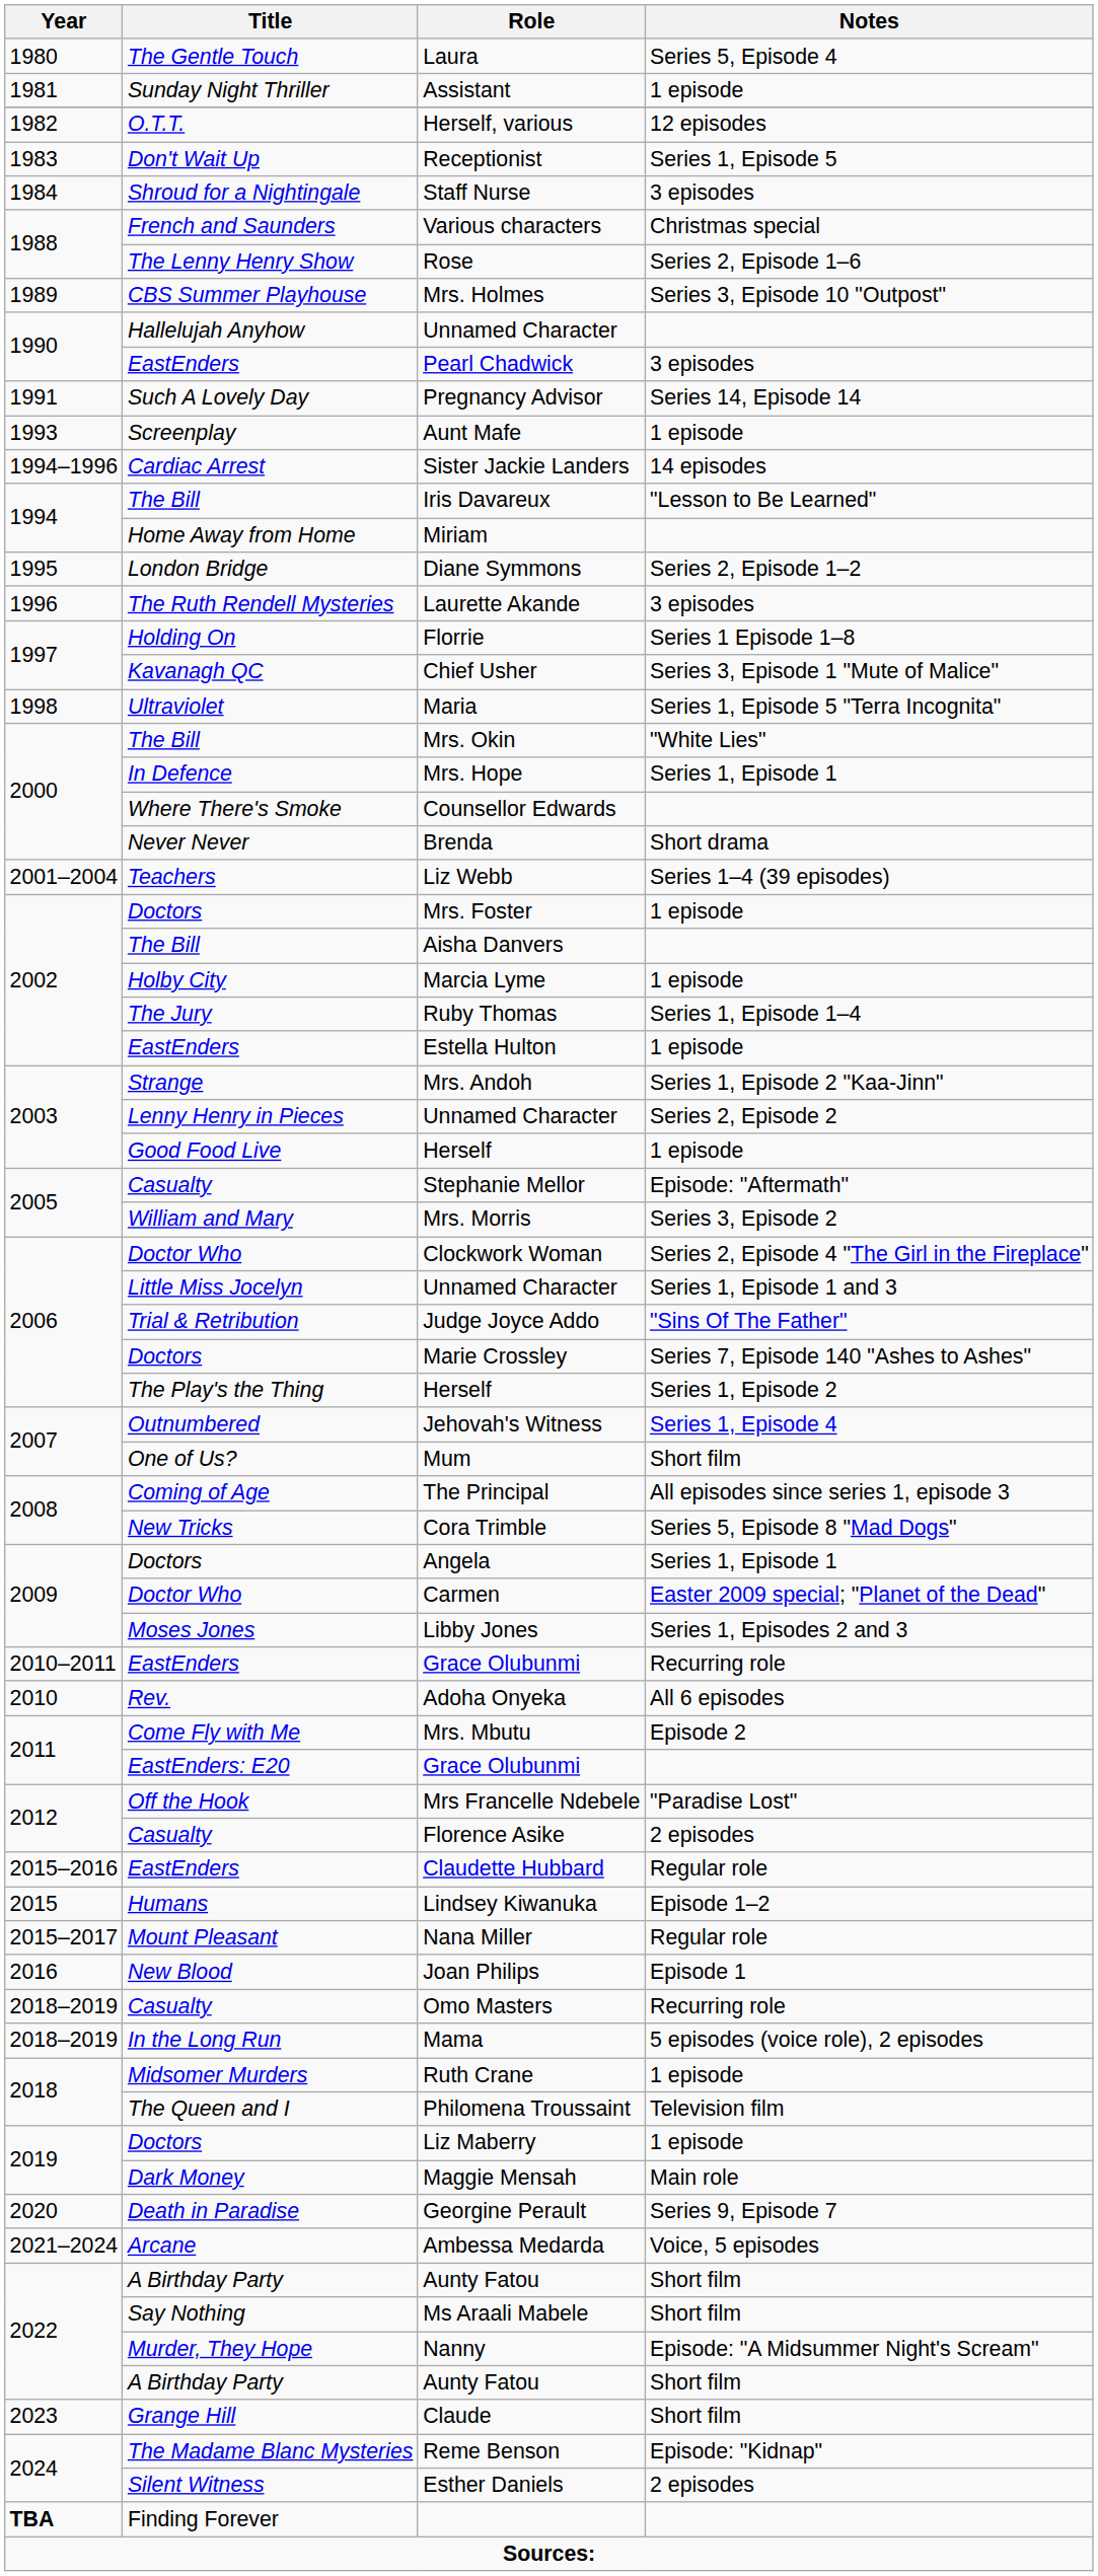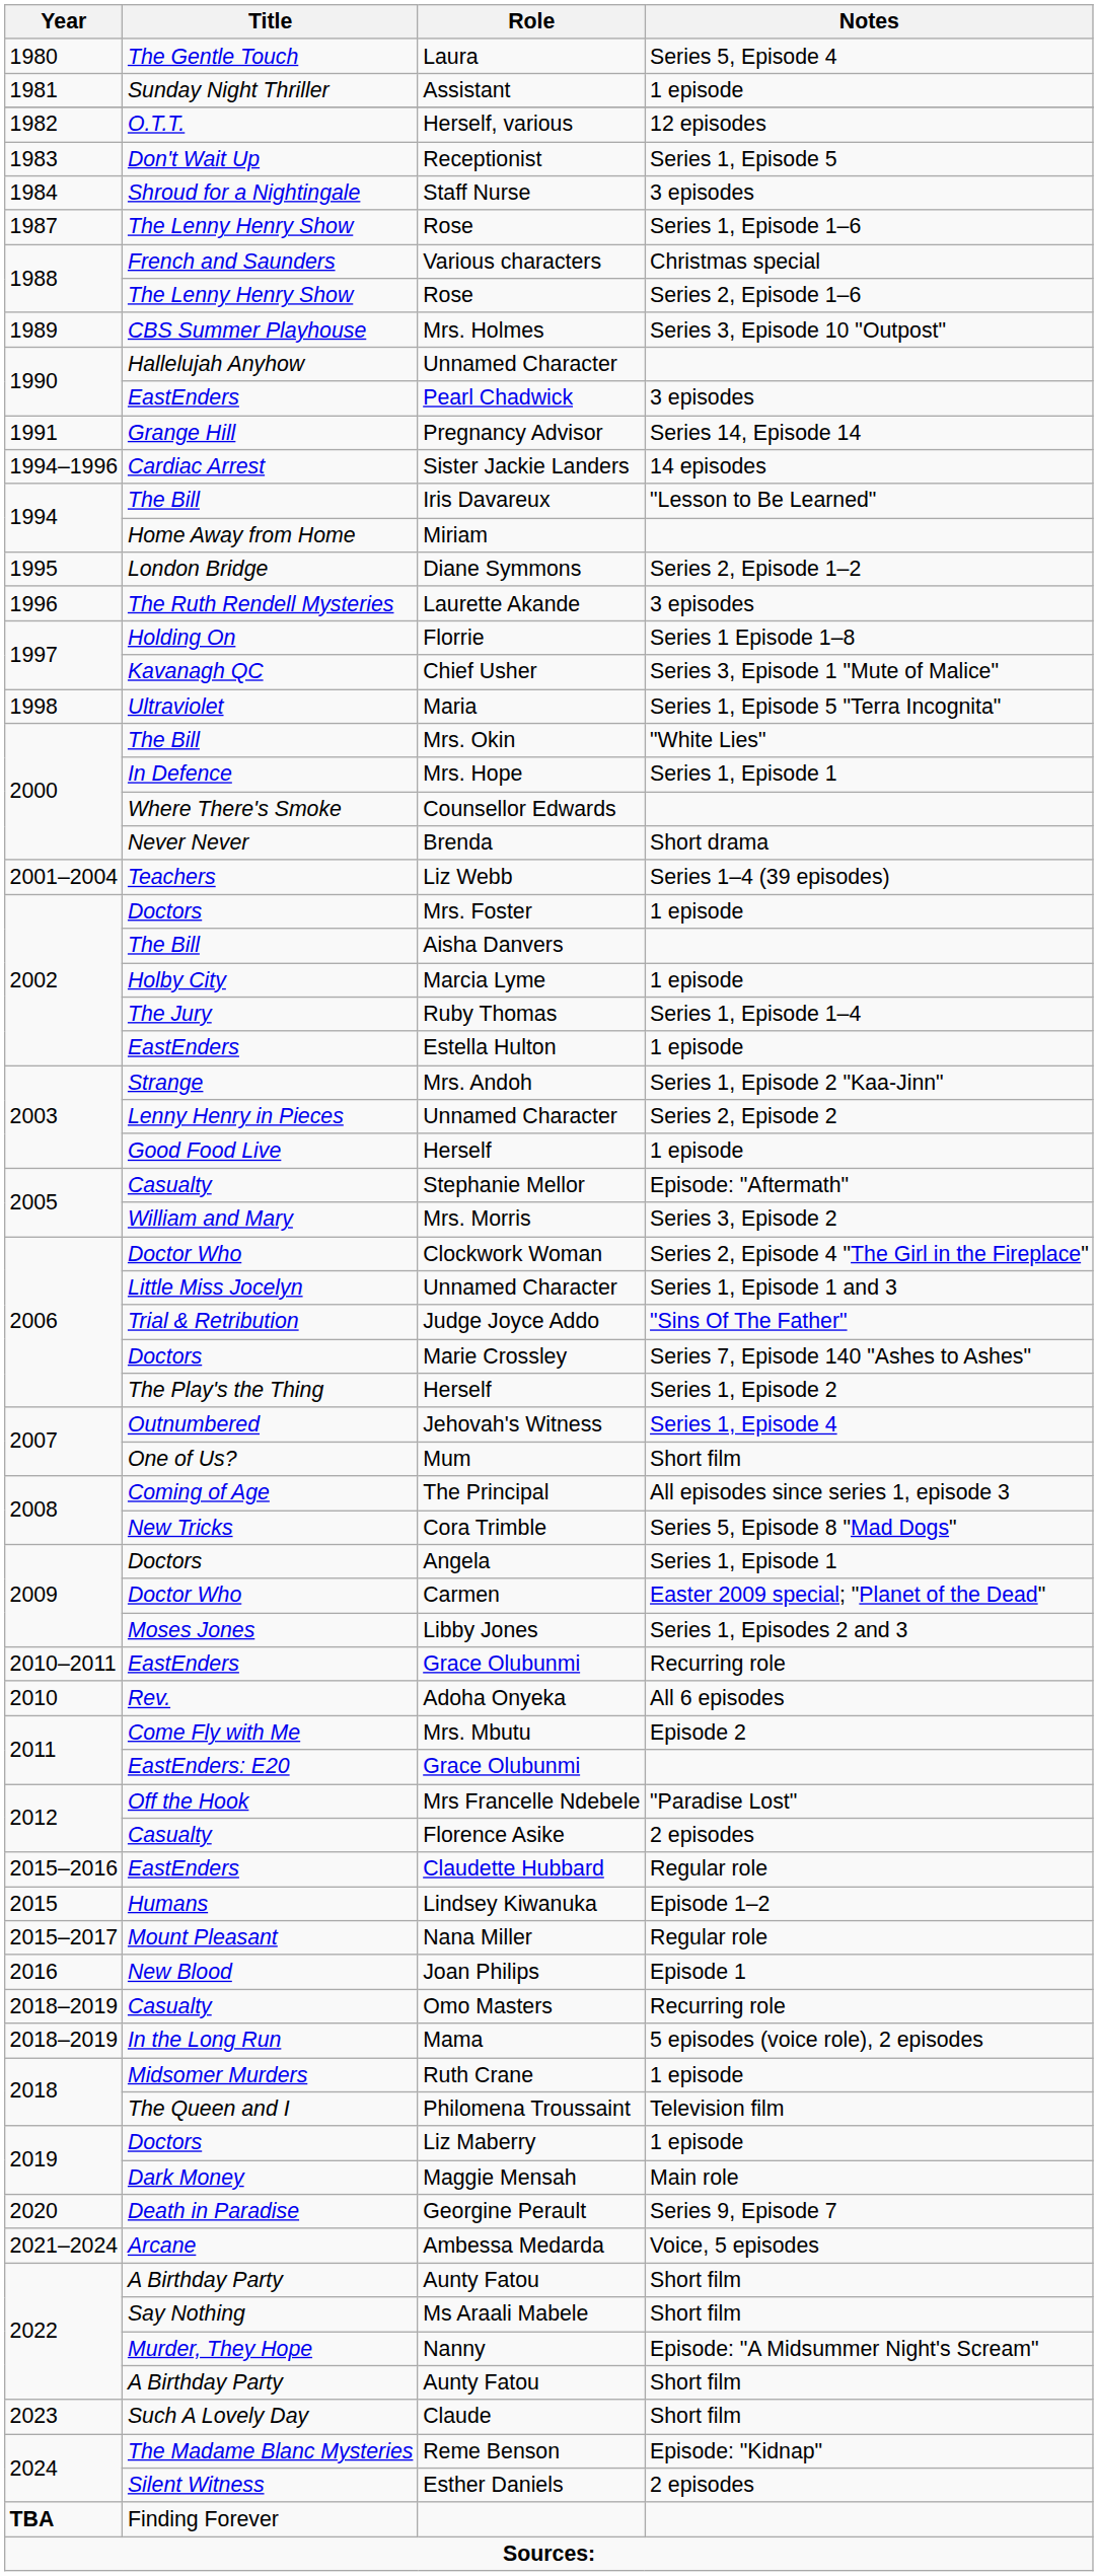 <table class="wikitable">
 <tr>
 <th>Year</th>
 <th>Title</th>
 <th>Role</th>
 <th>Notes</th>
 </tr>
 <tr>
 <td>1980</td>
 <td><em><a href='#'>The Gentle Touch</a></em></td>
 <td>Laura</td>
 <td>Series 5, Episode 4</td>
 </tr>
 <tr>
 <td>1981</td>
 <td><em>Sunday Night Thriller</em></td>
 <td>Assistant</td>
 <td>1 episode</td>
 </tr>
 <tr>
 </tr>
 <tr>
 <td>1982</td>
 <td><em><a href='#'>O.T.T.</a></em></td>
 <td>Herself, various</td>
 <td>12 episodes</td>
 </tr>
 <tr>
 <td>1983</td>
 <td><em><a href='#'>Don't Wait Up</a></em></td>
 <td>Receptionist</td>
 <td>Series 1, Episode 5</td>
 </tr>
 <tr>
 <td>1984</td>
 <td><em><a href='#'>Shroud for a Nightingale</a></em></td>
 <td>Staff Nurse</td>
 <td>3 episodes</td>
 </tr>
 <tr>
+<td>1987</td>
+<td><em><a href='#'>The Lenny Henry Show</a></em></td>
+<td>Rose</td>
+<td>Series 1, Episode 1–6</td>
+</tr>
+<tr>
 <td rowspan="2">1988</td>
 <td><em><a href='#'>French and Saunders</a></em></td>
 <td>Various characters</td>
 <td>Christmas special</td>
 </tr>
 <tr>
 <td><em><a href='#'>The Lenny Henry Show</a></em></td>
 <td>Rose</td>
 <td>Series 2, Episode 1–6</td>
 </tr>
 <tr>
 <td>1989</td>
 <td><em><a href='#'>CBS Summer Playhouse</a></em></td>
 <td>Mrs. Holmes</td>
 <td>Series 3, Episode 10 "Outpost"</td>
 </tr>
 <tr>
 <td rowspan="2">1990</td>
 <td><em>Hallelujah Anyhow</em></td>
 <td>Unnamed Character</td>
 <td></td>
 </tr>
 <tr>
 <td><em><a href='#'>EastEnders</a></em></td>
 <td><a href='#'>Pearl Chadwick</a></td>
 <td>3 episodes</td>
 </tr>
 <tr>
 <td>1991</td>
-<td><em>Such A Lovely Day</em></td>
+<td><em><a href='#'>Grange Hill</a></em></td>
 <td>Pregnancy Advisor</td>
 <td>Series 14, Episode 14</td>
-</tr>
-<tr>
-<td>1993</td>
-<td><em>Screenplay</em></td>
-<td>Aunt Mafe</td>
-<td>1 episode</td>
 </tr>
 <tr>
 <td>1994–1996</td>
 <td><em><a href='#'>Cardiac Arrest</a></em></td>
 <td>Sister Jackie Landers</td>
 <td>14 episodes</td>
 </tr>
 <tr>
 <td rowspan="2">1994</td>
 <td><em><a href='#'>The Bill</a></em></td>
 <td>Iris Davareux</td>
 <td>"Lesson to Be Learned"</td>
 </tr>
 <tr>
 <td><em>Home Away from Home</em></td>
 <td>Miriam</td>
 <td></td>
 </tr>
 <tr>
 <td>1995</td>
 <td><em>London Bridge</em></td>
 <td>Diane Symmons</td>
 <td>Series 2, Episode 1–2</td>
 </tr>
 <tr>
 <td>1996</td>
 <td><em><a href='#'>The Ruth Rendell Mysteries</a></em></td>
 <td>Laurette Akande</td>
 <td>3 episodes</td>
 </tr>
 <tr>
 <td rowspan="2">1997</td>
 <td><em><a href='#'>Holding On</a></em></td>
 <td>Florrie</td>
 <td>Series 1 Episode 1–8</td>
 </tr>
 <tr>
 <td><em><a href='#'>Kavanagh QC</a></em></td>
 <td>Chief Usher</td>
 <td>Series 3, Episode 1 "Mute of Malice"</td>
 </tr>
 <tr>
 <td>1998</td>
 <td><em><a href='#'>Ultraviolet</a></em></td>
 <td>Maria</td>
 <td>Series 1, Episode 5 "Terra Incognita"</td>
 </tr>
 <tr>
 <td rowspan="4">2000</td>
 <td><em><a href='#'>The Bill</a></em></td>
 <td>Mrs. Okin</td>
 <td>"White Lies"</td>
 </tr>
 <tr>
 <td><em><a href='#'>In Defence</a></em></td>
 <td>Mrs. Hope</td>
 <td>Series 1, Episode 1</td>
 </tr>
 <tr>
 <td><em>Where There's Smoke</em></td>
 <td>Counsellor Edwards</td>
 <td></td>
 </tr>
 <tr>
 <td><em>Never Never</em></td>
 <td>Brenda</td>
 <td>Short drama</td>
 </tr>
 <tr>
 <td>2001–2004</td>
 <td><em><a href='#'>Teachers</a></em></td>
 <td>Liz Webb</td>
 <td>Series 1–4 (39 episodes)</td>
 </tr>
 <tr>
 <td rowspan="5">2002</td>
 <td><em><a href='#'>Doctors</a></em></td>
 <td>Mrs. Foster</td>
 <td>1 episode</td>
 </tr>
 <tr>
 <td><em><a href='#'>The Bill</a></em></td>
 <td>Aisha Danvers</td>
 <td></td>
 </tr>
 <tr>
 <td><em><a href='#'>Holby City</a></em></td>
 <td>Marcia Lyme</td>
 <td>1 episode</td>
 </tr>
 <tr>
 <td><em><a href='#'>The Jury</a></em></td>
 <td>Ruby Thomas</td>
 <td>Series 1, Episode 1–4</td>
 </tr>
 <tr>
 <td><em><a href='#'>EastEnders</a></em></td>
 <td>Estella Hulton</td>
 <td>1 episode</td>
 </tr>
 <tr>
 <td rowspan="3">2003</td>
 <td><em><a href='#'>Strange</a></em></td>
 <td>Mrs. Andoh</td>
 <td>Series 1, Episode 2 "Kaa-Jinn"</td>
 </tr>
 <tr>
 <td><em><a href='#'>Lenny Henry in Pieces</a></em></td>
 <td>Unnamed Character</td>
 <td>Series 2, Episode 2</td>
 </tr>
 <tr>
 <td><em><a href='#'>Good Food Live</a></em></td>
 <td>Herself</td>
 <td>1 episode</td>
 </tr>
 <tr>
 <td rowspan="2">2005</td>
 <td><em><a href='#'>Casualty</a></em></td>
 <td>Stephanie Mellor</td>
 <td>Episode: "Aftermath"</td>
 </tr>
 <tr>
 <td><em><a href='#'>William and Mary</a></em></td>
 <td>Mrs. Morris</td>
 <td>Series 3, Episode 2</td>
 </tr>
 <tr>
 <td rowspan="5">2006</td>
 <td><em><a href='#'>Doctor Who</a></em></td>
 <td>Clockwork Woman</td>
 <td>Series 2, Episode 4 "<a href='#'>The Girl in the Fireplace</a>"</td>
 </tr>
 <tr>
 <td><em><a href='#'>Little Miss Jocelyn</a></em></td>
 <td>Unnamed Character</td>
 <td>Series 1, Episode 1 and 3</td>
 </tr>
 <tr>
 <td><em><a href='#'>Trial & Retribution</a></em></td>
 <td>Judge Joyce Addo</td>
 <td><a href='#'>"Sins Of The Father"</a></td>
 </tr>
 <tr>
 <td><em><a href='#'>Doctors</a></em></td>
 <td>Marie Crossley</td>
 <td>Series 7, Episode 140 "Ashes to Ashes"</td>
 </tr>
 <tr>
 <td><em>The Play's the Thing</em></td>
 <td>Herself</td>
 <td>Series 1, Episode 2</td>
 </tr>
 <tr>
 <td rowspan="2">2007</td>
 <td><em><a href='#'>Outnumbered</a></em></td>
 <td>Jehovah's Witness</td>
 <td><a href='#'>Series 1, Episode 4</a></td>
 </tr>
 <tr>
 <td><em>One of Us?</em></td>
 <td>Mum</td>
 <td>Short film</td>
 </tr>
 <tr>
 <td rowspan="2">2008</td>
 <td><em><a href='#'>Coming of Age</a></em></td>
 <td>The Principal</td>
 <td>All episodes since series 1, episode 3</td>
 </tr>
 <tr>
 <td><em><a href='#'>New Tricks</a></em></td>
 <td>Cora Trimble</td>
 <td>Series 5, Episode 8 "<a href='#'>Mad Dogs</a>"</td>
 </tr>
 <tr>
 <td rowspan="3">2009</td>
 <td><em>Doctors</em></td>
 <td>Angela</td>
 <td>Series 1, Episode 1</td>
 </tr>
 <tr>
 <td><em><a href='#'>Doctor Who</a></em></td>
 <td>Carmen</td>
 <td><a href='#'>Easter 2009 special</a>; "<a href='#'>Planet of the Dead</a>"</td>
 </tr>
 <tr>
 <td><em><a href='#'>Moses Jones</a></em></td>
 <td>Libby Jones</td>
 <td>Series 1, Episodes 2 and 3</td>
 </tr>
 <tr>
 <td rowspan="1">2010–2011</td>
 <td><em><a href='#'>EastEnders</a></em></td>
 <td><a href='#'>Grace Olubunmi</a></td>
 <td>Recurring role</td>
 </tr>
 <tr>
 <td rowspan="1">2010</td>
 <td><em><a href='#'>Rev.</a></em></td>
 <td>Adoha Onyeka</td>
 <td>All 6 episodes</td>
 </tr>
 <tr>
 <td rowspan="2">2011</td>
 <td><em><a href='#'>Come Fly with Me</a></em></td>
 <td>Mrs. Mbutu</td>
 <td>Episode 2</td>
 </tr>
 <tr>
 <td><em><a href='#'>EastEnders: E20</a> </em></td>
 <td><a href='#'>Grace Olubunmi</a></td>
 <td></td>
 </tr>
 <tr>
 <td rowspan="2">2012</td>
 <td><em><a href='#'>Off the Hook</a></em></td>
 <td>Mrs Francelle Ndebele</td>
 <td>"Paradise Lost"</td>
 </tr>
 <tr>
 <td><em><a href='#'>Casualty</a></em></td>
 <td>Florence Asike</td>
 <td>2 episodes</td>
 </tr>
 <tr>
 <td>2015–2016</td>
 <td><em><a href='#'>EastEnders</a></em></td>
 <td><a href='#'>Claudette Hubbard</a></td>
 <td>Regular role</td>
 </tr>
 <tr>
 <td>2015</td>
 <td><em><a href='#'>Humans</a></em></td>
 <td>Lindsey Kiwanuka</td>
 <td>Episode 1–2</td>
 </tr>
 <tr>
 <td>2015–2017</td>
 <td><em><a href='#'>Mount Pleasant</a></em></td>
 <td>Nana Miller</td>
 <td>Regular role</td>
 </tr>
 <tr>
 <td>2016</td>
 <td><em><a href='#'>New Blood</a></em></td>
 <td>Joan Philips</td>
 <td>Episode 1</td>
 </tr>
 <tr>
 <td>2018–2019</td>
 <td><em><a href='#'>Casualty</a></em></td>
 <td>Omo Masters</td>
 <td>Recurring role</td>
 </tr>
 <tr>
 <td>2018–2019</td>
 <td><em><a href='#'>In the Long Run</a></em></td>
 <td>Mama</td>
 <td>5 episodes (voice role), 2 episodes</td>
 </tr>
 <tr>
 <td rowspan="2">2018</td>
 <td><em><a href='#'>Midsomer Murders</a></em></td>
 <td>Ruth Crane</td>
 <td>1 episode</td>
 </tr>
 <tr>
 <td><em>The Queen and I</em></td>
 <td>Philomena Troussaint</td>
 <td>Television film</td>
 </tr>
 <tr>
 <td rowspan="2">2019</td>
 <td><em><a href='#'>Doctors</a></em></td>
 <td>Liz Maberry</td>
 <td>1 episode</td>
 </tr>
 <tr>
 <td><em><a href='#'>Dark Money</a></em></td>
 <td>Maggie Mensah</td>
 <td>Main role</td>
 </tr>
 <tr>
 <td>2020</td>
 <td><em><a href='#'>Death in Paradise</a></em></td>
 <td>Georgine Perault</td>
 <td>Series 9, Episode 7</td>
 </tr>
 <tr>
 <td>2021–2024</td>
 <td><em><a href='#'>Arcane</a></em></td>
 <td>Ambessa Medarda</td>
 <td>Voice, 5 episodes</td>
 </tr>
 <tr>
 <td rowspan="4">2022</td>
 <td><em>A Birthday Party</em></td>
 <td>Aunty Fatou</td>
 <td>Short film</td>
 </tr>
 <tr>
 <td><em>Say Nothing</em></td>
 <td>Ms Araali Mabele</td>
 <td>Short film</td>
 </tr>
 <tr>
 <td><em><a href='#'>Murder, They Hope</a></em></td>
 <td>Nanny</td>
 <td>Episode: "A Midsummer Night's Scream"</td>
 </tr>
 <tr>
 <td><em>A Birthday Party</em></td>
 <td>Aunty Fatou</td>
 <td>Short film</td>
 </tr>
 <tr>
 <td>2023</td>
-<td><em><a href='#'>Grange Hill</a></em></td>
+<td><em>Such A Lovely Day</em></td>
 <td>Claude</td>
 <td>Short film</td>
 </tr>
 <tr>
 <td rowspan="2">2024</td>
 <td><em><a href='#'>The Madame Blanc Mysteries</a></em></td>
 <td>Reme Benson</td>
 <td>Episode: "Kidnap"</td>
 </tr>
 <tr>
 <td><em><a href='#'>Silent Witness</a></em></td>
 <td>Esther Daniels</td>
 <td>2 episodes</td>
 </tr>
 <tr>
 <td><strong>TBA</strong></td>
 <td>Finding Forever</td>
 <td></td>
 <td></td>
 </tr>
 <tr>
 <td colspan="4" style="text-align: center;"><strong>Sources:</strong> </td>
 </tr>
 </table>
